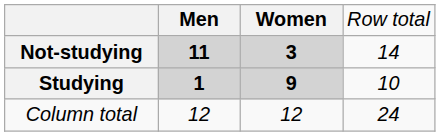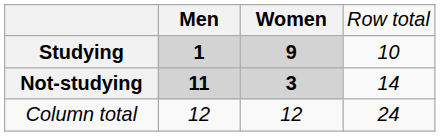 <table class="wikitable" style="text-align:center;">
 <tr>
 <th></th>
 <th>   Men   </th>
 <th>  Women  </th>
 <td><em>Row total</em></td>
 </tr>
 <tr>
+<th scope="row">Studying</th>
+<td bgcolor="lightgray"><strong>1</strong></td>
+<td bgcolor="lightgray"><strong>9</strong></td>
+<td><em>10</em></td>
+</tr>
+<tr>
 <th scope="row">  Not-studying  </th>
 <td bgcolor="lightgray"><strong>11</strong></td>
 <td bgcolor="lightgray"><strong>3</strong></td>
 <td><em>14</em></td>
-</tr>
-<tr>
-<th scope="row">Studying</th>
-<td bgcolor="lightgray"><strong>1</strong></td>
-<td bgcolor="lightgray"><strong>9</strong></td>
-<td><em>10</em></td>
 </tr>
 <tr>
 <td><em>Column total</em></td>
 <td><em>12</em></td>
 <td><em>12</em></td>
 <td><em>24</em></td>
 </tr>
 </table>
